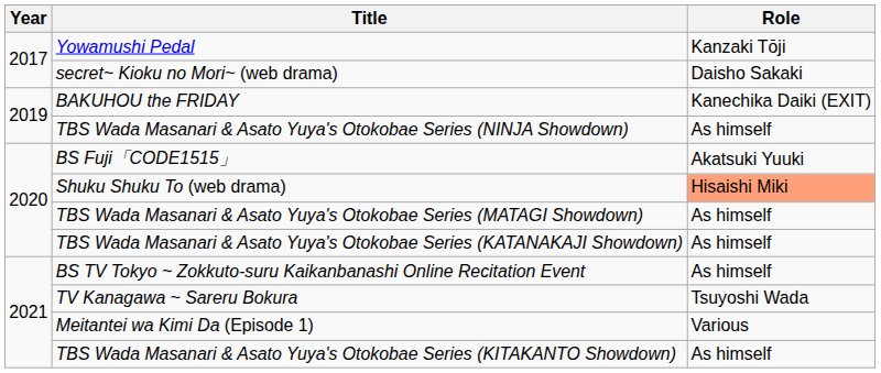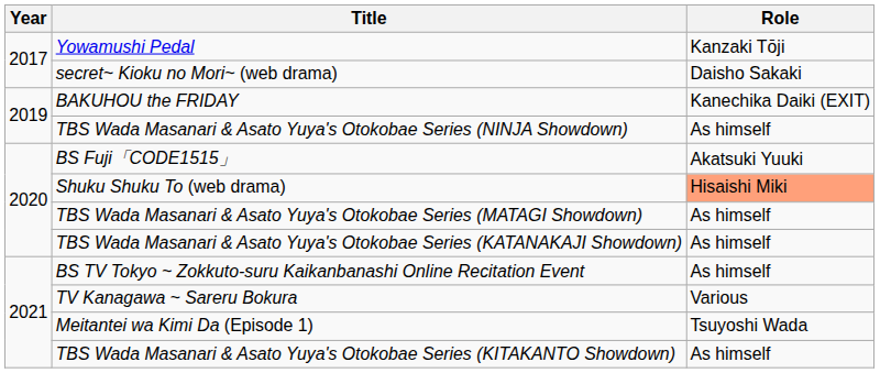 <table class="wikitable">
 <tr>
 <th>Year</th>
 <th>Title</th>
 <th>Role</th>
 </tr>
 <tr>
 <td rowspan="2">2017</td>
 <td><em><a href='#'>Yowamushi Pedal</a></em></td>
 <td>Kanzaki Tōji</td>
 </tr>
 <tr>
 <td><em>secret~ Kioku no Mori~</em> (web drama)</td>
 <td>Daisho Sakaki</td>
 </tr>
 <tr>
 <td rowspan="2">2019</td>
 <td><em>BAKUHOU the FRIDAY</em></td>
 <td>Kanechika Daiki (EXIT)</td>
 </tr>
 <tr>
 <td><em>TBS Wada Masanari & Asato Yuya's Otokobae Series (NINJA Showdown)</em></td>
 <td>As himself</td>
 </tr>
 <tr>
 <td rowspan="4">2020</td>
 <td><em>BS Fuji「CODE1515」</em></td>
 <td>Akatsuki Yuuki</td>
 </tr>
 <tr>
 <td><em>Shuku Shuku To</em> (web drama)</td>
 <td style="background: lightsalmon;">Hisaishi Miki</td>
 </tr>
 <tr>
 <td><em>TBS Wada Masanari & Asato Yuya's Otokobae Series (MATAGI Showdown)</em></td>
 <td>As himself</td>
 </tr>
 <tr>
 <td><em>TBS Wada Masanari & Asato Yuya's Otokobae Series (KATANAKAJI Showdown)</em></td>
 <td>As himself</td>
 </tr>
 <tr>
 <td rowspan="4">2021</td>
 <td><em>BS TV Tokyo ~ Zokkuto-suru Kaikanbanashi Online Recitation Event</em></td>
 <td>As himself</td>
 </tr>
 <tr>
 <td><em>TV Kanagawa ~ Sareru Bokura</em></td>
-<td>Tsuyoshi Wada</td>
+<td>Various</td>
 </tr>
 <tr>
 <td><em>Meitantei wa Kimi Da</em> (Episode 1)</td>
-<td>Various</td>
+<td>Tsuyoshi Wada</td>
 </tr>
 <tr>
 <td><em>TBS Wada Masanari & Asato Yuya's Otokobae Series (KITAKANTO Showdown)</em></td>
 <td>As himself</td>
 </tr>
 </table>
